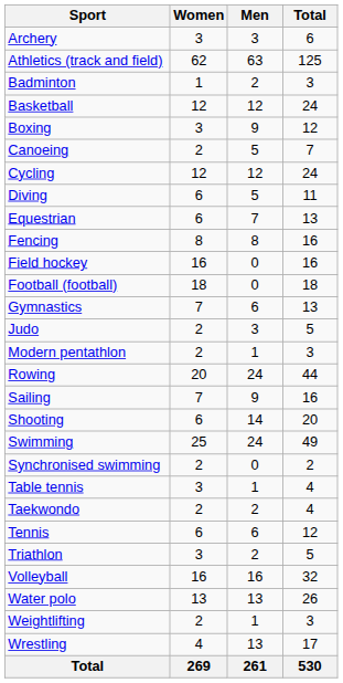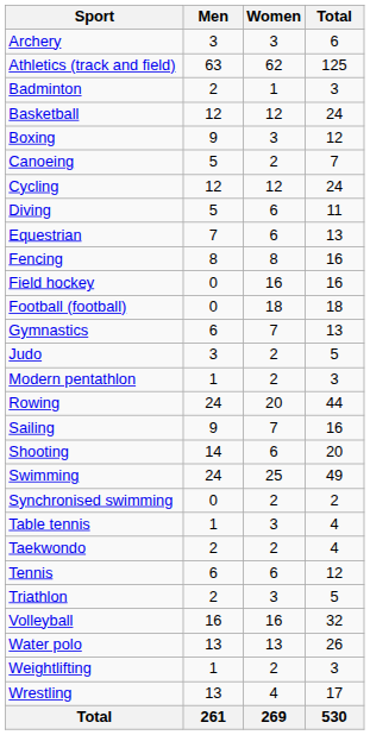 <table class="wikitable sortable" style="text-align:center;">
 <tr>
 <th width=180>Sport</th>
+<th width=55>Men</th>
 <th width=55>Women</th>
-<th width=55>Men</th>
 <th width=55>Total</th>
 </tr>
 <tr>
 <td align=left><a href='#'>Archery</a></td>
 <td>3</td>
 <td>3</td>
 <td>6</td>
 </tr>
 <tr>
 <td align=left><a href='#'>Athletics (track and field)</a></td>
+<td>63</td>
 <td>62</td>
-<td>63</td>
 <td>125</td>
 </tr>
 <tr>
 <td align=left><a href='#'>Badminton</a></td>
+<td>2</td>
 <td>1</td>
-<td>2</td>
 <td>3</td>
 </tr>
 <tr>
 <td align=left><a href='#'>Basketball</a></td>
 <td>12</td>
 <td>12</td>
 <td>24</td>
 </tr>
 <tr>
 <td align=left><a href='#'>Boxing</a></td>
+<td>9</td>
 <td>3</td>
-<td>9</td>
 <td>12</td>
 </tr>
 <tr>
 <td align=left><a href='#'>Canoeing</a></td>
+<td>5</td>
 <td>2</td>
-<td>5</td>
 <td>7</td>
 </tr>
 <tr>
 <td align=left><a href='#'>Cycling</a></td>
 <td>12</td>
 <td>12</td>
 <td>24</td>
 </tr>
 <tr>
 <td align=left><a href='#'>Diving</a></td>
+<td>5</td>
 <td>6</td>
-<td>5</td>
 <td>11</td>
 </tr>
 <tr>
 <td align=left><a href='#'>Equestrian</a></td>
+<td>7</td>
 <td>6</td>
-<td>7</td>
 <td>13</td>
 </tr>
 <tr>
 <td align=left><a href='#'>Fencing</a></td>
 <td>8</td>
 <td>8</td>
 <td>16</td>
 </tr>
 <tr>
 <td align=left><a href='#'>Field hockey</a></td>
+<td>0</td>
 <td>16</td>
-<td>0</td>
 <td>16</td>
 </tr>
 <tr>
 <td align=left><a href='#'>Football (football)</a></td>
+<td>0</td>
 <td>18</td>
-<td>0</td>
 <td>18</td>
 </tr>
 <tr>
 <td align=left><a href='#'>Gymnastics</a></td>
+<td>6</td>
 <td>7</td>
-<td>6</td>
 <td>13</td>
 </tr>
 <tr>
 <td align=left><a href='#'>Judo</a></td>
+<td>3</td>
 <td>2</td>
-<td>3</td>
 <td>5</td>
 </tr>
 <tr>
 <td align=left><a href='#'>Modern pentathlon</a></td>
+<td>1</td>
 <td>2</td>
-<td>1</td>
 <td>3</td>
 </tr>
 <tr>
 <td align=left><a href='#'>Rowing</a></td>
+<td>24</td>
 <td>20</td>
-<td>24</td>
 <td>44</td>
 </tr>
 <tr>
 <td align=left><a href='#'>Sailing</a></td>
+<td>9</td>
 <td>7</td>
-<td>9</td>
 <td>16</td>
 </tr>
 <tr>
 <td align=left><a href='#'>Shooting</a></td>
+<td>14</td>
 <td>6</td>
-<td>14</td>
 <td>20</td>
 </tr>
 <tr>
 <td align=left><a href='#'>Swimming</a></td>
+<td>24</td>
 <td>25</td>
-<td>24</td>
 <td>49</td>
 </tr>
 <tr>
 <td align=left><a href='#'>Synchronised swimming</a></td>
+<td>0</td>
 <td>2</td>
-<td>0</td>
 <td>2</td>
 </tr>
 <tr>
 <td align=left><a href='#'>Table tennis</a></td>
+<td>1</td>
 <td>3</td>
-<td>1</td>
 <td>4</td>
 </tr>
 <tr>
 <td align=left><a href='#'>Taekwondo</a></td>
 <td>2</td>
 <td>2</td>
 <td>4</td>
 </tr>
 <tr>
 <td align=left><a href='#'>Tennis</a></td>
 <td>6</td>
 <td>6</td>
 <td>12</td>
 </tr>
 <tr>
 <td align=left><a href='#'>Triathlon</a></td>
+<td>2</td>
 <td>3</td>
-<td>2</td>
 <td>5</td>
 </tr>
 <tr>
 <td align=left><a href='#'>Volleyball</a></td>
 <td>16</td>
 <td>16</td>
 <td>32</td>
 </tr>
 <tr>
 <td align=left><a href='#'>Water polo</a></td>
 <td>13</td>
 <td>13</td>
 <td>26</td>
 </tr>
 <tr>
 <td align=left><a href='#'>Weightlifting</a></td>
+<td>1</td>
 <td>2</td>
-<td>1</td>
 <td>3</td>
 </tr>
 <tr>
 <td align=left><a href='#'>Wrestling</a></td>
+<td>13</td>
 <td>4</td>
-<td>13</td>
 <td>17</td>
 </tr>
 <tr class="sortbottom">
 <th>Total</th>
+<th>261</th>
 <th>269</th>
-<th>261</th>
 <th>530</th>
 </tr>
 </table>
